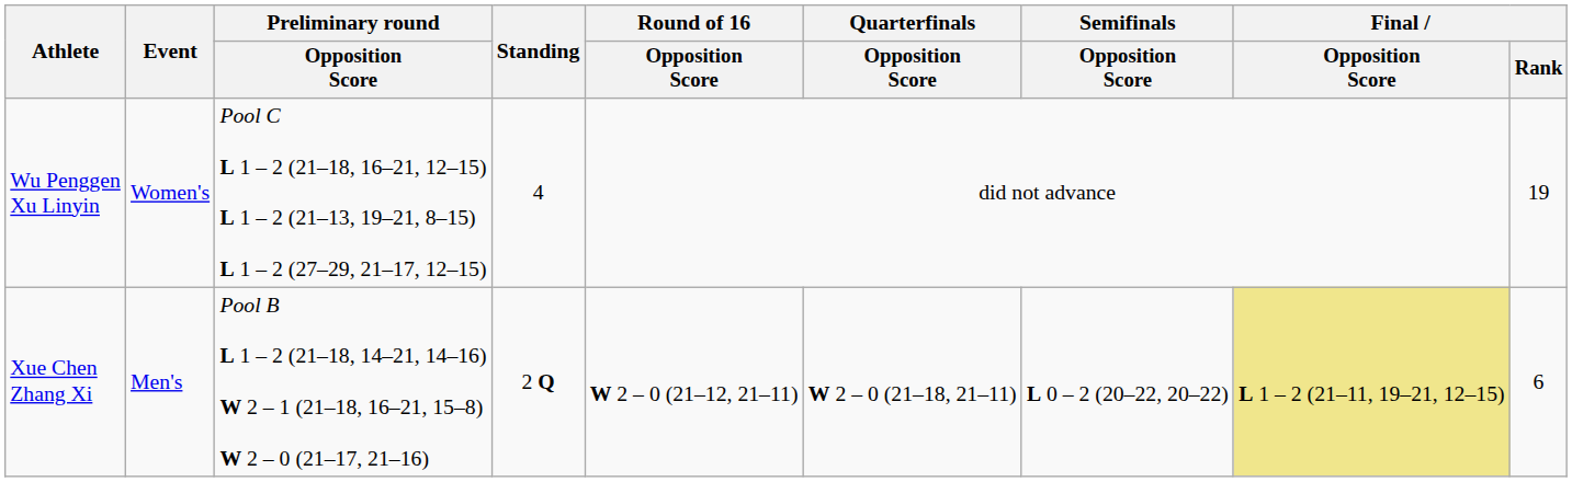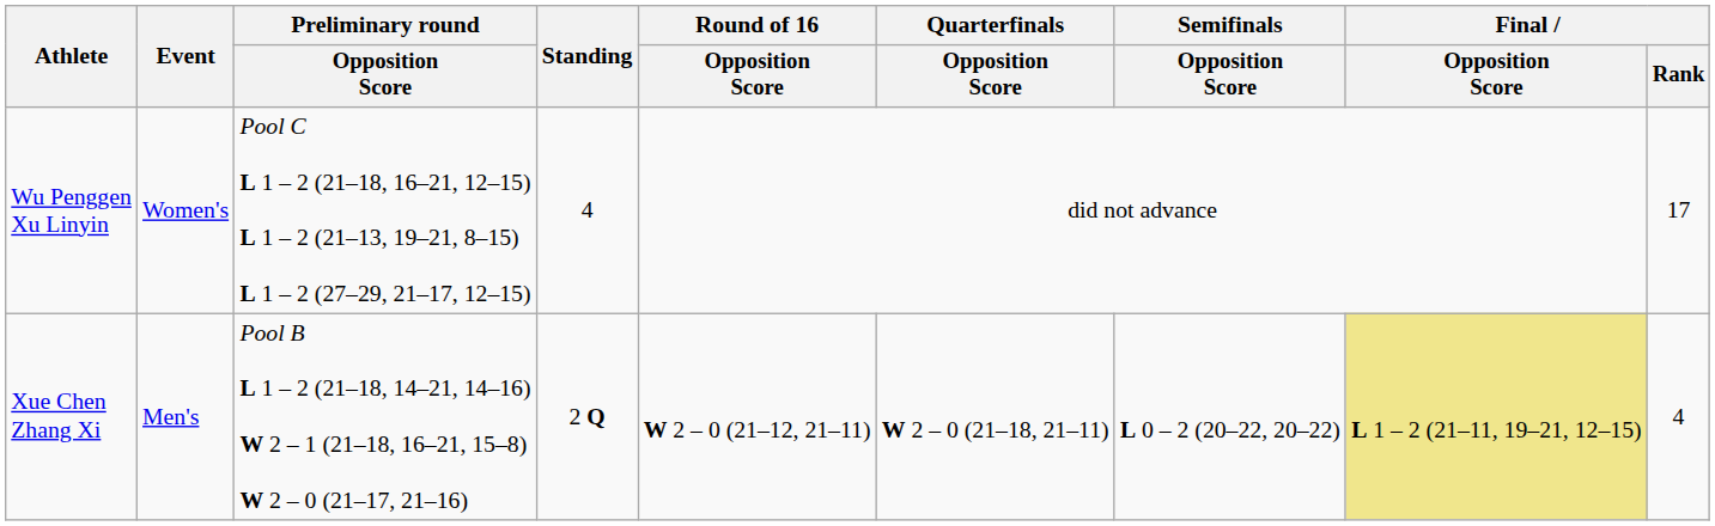 <table class=wikitable style="font-size:90%">
 <tr>
 <th rowspan="2">Athlete</th>
 <th rowspan="2">Event</th>
 <th>Preliminary round</th>
 <th rowspan="2">Standing</th>
 <th>Round of 16</th>
 <th>Quarterfinals</th>
 <th>Semifinals</th>
 <th colspan=2>Final / </th>
 </tr>
 <tr style="font-size:95%">
 <th>Opposition<br>Score</th>
 <th>Opposition<br>Score</th>
 <th>Opposition<br>Score</th>
 <th>Opposition<br>Score</th>
 <th>Opposition<br>Score</th>
 <th>Rank</th>
 </tr>
 <tr align=center>
 <td align=left><a href='#'>Wu Penggen</a><br><a href='#'>Xu Linyin</a></td>
 <td align=left><a href='#'>Women's</a></td>
 <td align=left><em>Pool C</em><br><br><strong>L</strong> 1 – 2 (21–18, 16–21, 12–15)<br><br><strong>L</strong> 1 – 2 (21–13, 19–21, 8–15)<br><br><strong>L</strong> 1 – 2 (27–29, 21–17, 12–15)</td>
 <td>4</td>
 <td colspan=4>did not advance</td>
-<td>19</td>
+<td>17</td>
 </tr>
 <tr align=center>
 <td align=left><a href='#'>Xue Chen</a><br><a href='#'>Zhang Xi</a></td>
 <td align=left><a href='#'>Men's</a></td>
 <td align=left><em>Pool B</em><br><br><strong>L</strong> 1 – 2 (21–18, 14–21, 14–16) <br><br><strong>W</strong> 2 – 1 (21–18, 16–21, 15–8) <br><br><strong>W</strong> 2 – 0 (21–17, 21–16)</td>
 <td>2 <strong>Q</strong></td>
 <td><br><strong>W</strong> 2 – 0 (21–12, 21–11)</td>
 <td><br><strong>W</strong> 2 – 0 (21–18, 21–11)</td>
 <td><br><strong>L</strong> 0 – 2 (20–22, 20–22)</td>
 <td style="background: khaki;"><br><strong>L</strong> 1 – 2 (21–11, 19–21, 12–15)</td>
-<td>6</td>
+<td>4</td>
 </tr>
 </table>
